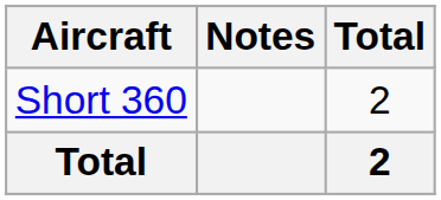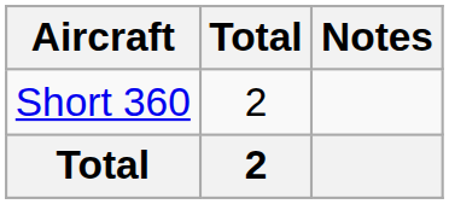 <table class="wikitable" style="margin:0.5em auto; text-align:center">
 <tr>
 <th>Aircraft</th>
+<th>Total</th>
 <th>Notes</th>
-<th>Total</th>
 </tr>
 <tr>
 <td><a href='#'>Short 360</a></td>
+<td align="center">2</td>
 <td></td>
-<td align="center">2</td>
 </tr>
 <tr>
 <th>Total</th>
+<th>2</th>
 <th></th>
-<th>2</th>
 </tr>
 </table>
